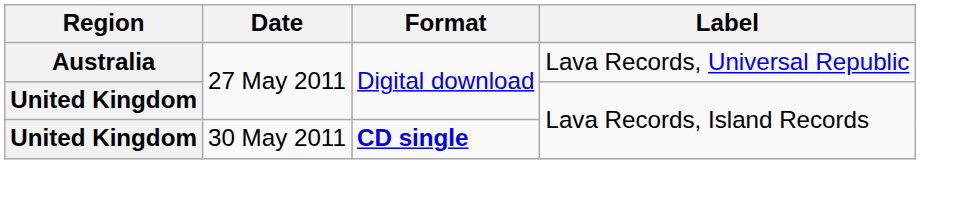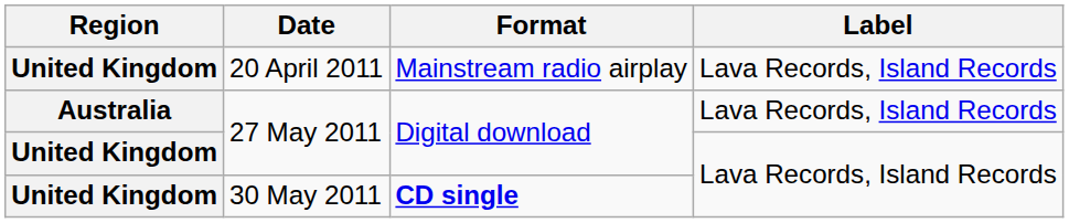 <table class="wikitable plainrowheaders">
 <tr>
 <th scope="col">Region</th>
 <th scope="col">Date</th>
 <th scope="col">Format</th>
 <th scope="col">Label</th>
 </tr>
 <tr>
+<th scope="row">United Kingdom</th>
+<td>20 April 2011</td>
+<td><a href='#'>Mainstream radio</a> airplay</td>
+<td>Lava Records, <a href='#'>Island Records</a></td>
+</tr>
+<tr>
 <th scope="row">Australia</th>
 <td rowspan="2">27 May 2011</td>
 <td rowspan="2"><a href='#'>Digital download</a></td>
-<td>Lava Records, <a href='#'>Universal Republic</a></td>
+<td>Lava Records, <a href='#'>Island Records</a></td>
 </tr>
 <tr>
 <th scope="row">United Kingdom</th>
 <td rowspan="2">Lava Records, Island Records</td>
 </tr>
 <tr>
 <th scope="row">United Kingdom</th>
 <td>30 May 2011</td>
 <td><strong><a href='#'>CD single</a></strong></td>
 </tr>
 </table>
